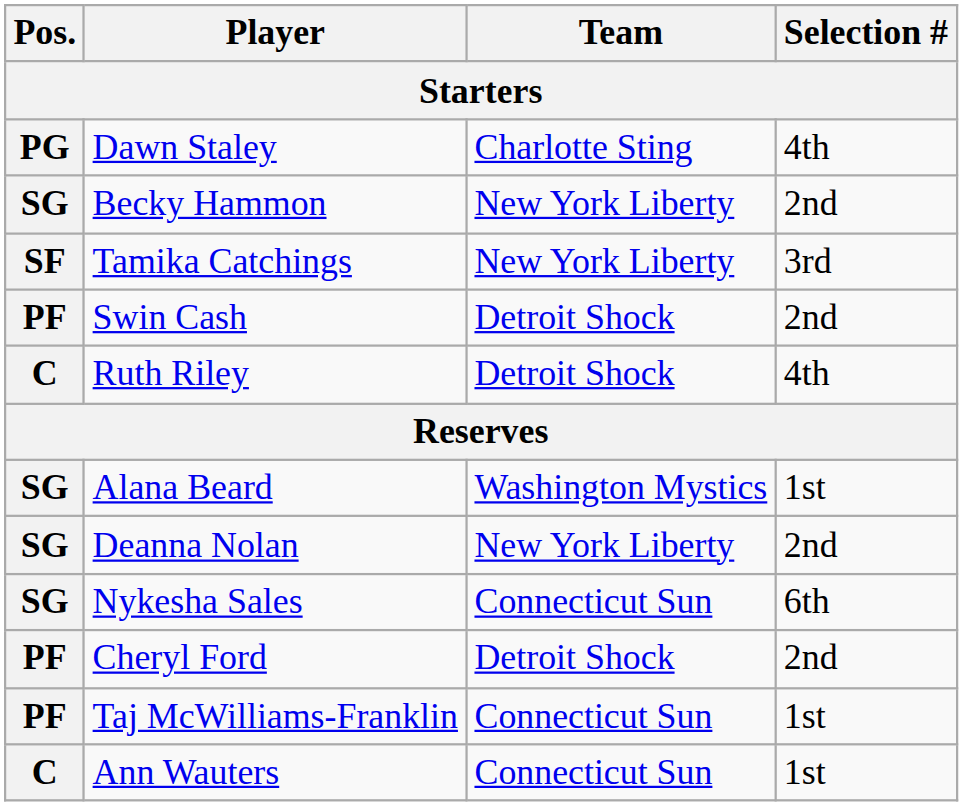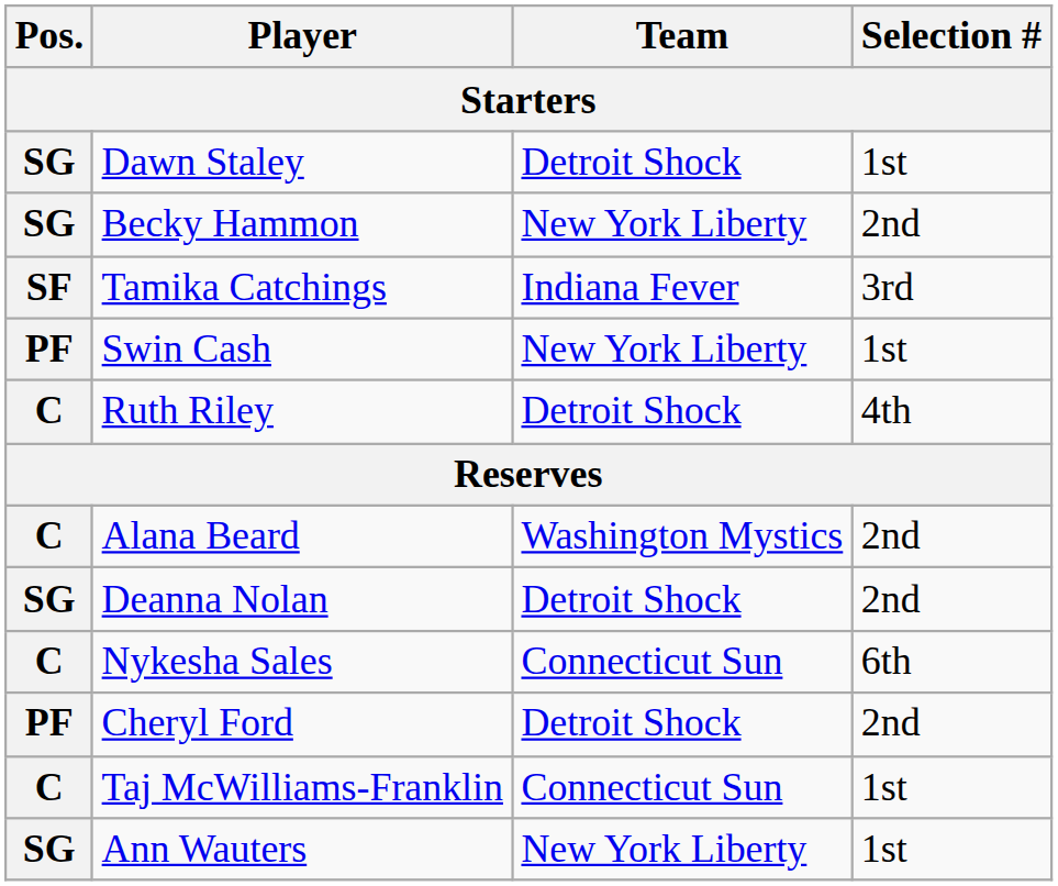 <table class="wikitable">
 <tr>
 <th>Pos.</th>
 <th>Player</th>
 <th>Team</th>
 <th>Selection #</th>
 </tr>
 <tr>
 <th colspan="5">Starters</th>
 </tr>
 <tr>
-<th>PG</th>
+<th>SG</th>
 <td> <a href='#'>Dawn Staley</a></td>
-<td><a href='#'>Charlotte Sting</a></td>
-<td>4th</td>
+<td><a href='#'>Detroit Shock</a></td>
+<td>1st</td>
 </tr>
 <tr>
 <th>SG</th>
 <td> <a href='#'>Becky Hammon</a></td>
 <td><a href='#'>New York Liberty</a></td>
 <td>2nd</td>
 </tr>
 <tr>
 <th>SF</th>
 <td> <a href='#'>Tamika Catchings</a></td>
-<td><a href='#'>New York Liberty</a></td>
+<td><a href='#'>Indiana Fever</a></td>
 <td>3rd</td>
 </tr>
 <tr>
 <th>PF</th>
 <td> <a href='#'>Swin Cash</a></td>
-<td><a href='#'>Detroit Shock</a></td>
-<td>2nd</td>
+<td><a href='#'>New York Liberty</a></td>
+<td>1st</td>
 </tr>
 <tr>
 <th>C</th>
 <td> <a href='#'>Ruth Riley</a></td>
 <td><a href='#'>Detroit Shock</a></td>
 <td>4th</td>
 </tr>
 <tr>
 <th colspan="5">Reserves</th>
 </tr>
 <tr>
-<th>SG</th>
+<th>C</th>
 <td> <a href='#'>Alana Beard</a></td>
 <td><a href='#'>Washington Mystics</a></td>
-<td>1st</td>
+<td>2nd</td>
 </tr>
 <tr>
 <th>SG</th>
 <td> <a href='#'>Deanna Nolan</a></td>
-<td><a href='#'>New York Liberty</a></td>
+<td><a href='#'>Detroit Shock</a></td>
 <td>2nd</td>
 </tr>
 <tr>
-<th>SG</th>
+<th>C</th>
 <td> <a href='#'>Nykesha Sales</a></td>
 <td><a href='#'>Connecticut Sun</a></td>
 <td>6th</td>
 </tr>
 <tr>
 <th>PF</th>
 <td> <a href='#'>Cheryl Ford</a></td>
 <td><a href='#'>Detroit Shock</a></td>
 <td>2nd</td>
 </tr>
 <tr>
-<th>PF</th>
+<th>C</th>
 <td> <a href='#'>Taj McWilliams-Franklin</a></td>
 <td><a href='#'>Connecticut Sun</a></td>
 <td>1st</td>
 </tr>
 <tr>
-<th>C</th>
+<th>SG</th>
 <td> <a href='#'>Ann Wauters</a></td>
-<td><a href='#'>Connecticut Sun</a></td>
+<td><a href='#'>New York Liberty</a></td>
 <td>1st</td>
 </tr>
 </table>
